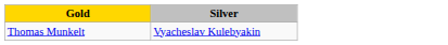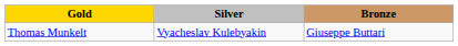 <table class="wikitable" style="text-align:left">
 <tr align="center">
 <td width=200 bgcolor=gold><strong>Gold</strong></td>
 <td width=200 bgcolor=silver><strong>Silver</strong></td>
+<td width=200 bgcolor=CC9966><strong>Bronze</strong></td>
 </tr>
 <tr>
 <td><a href='#'>Thomas Munkelt</a><br><em></em></td>
 <td><a href='#'>Vyacheslav Kulebyakin</a><br><em></em></td>
+<td><a href='#'>Giuseppe Buttari</a><br><em></em></td>
 </tr>
 </table>
